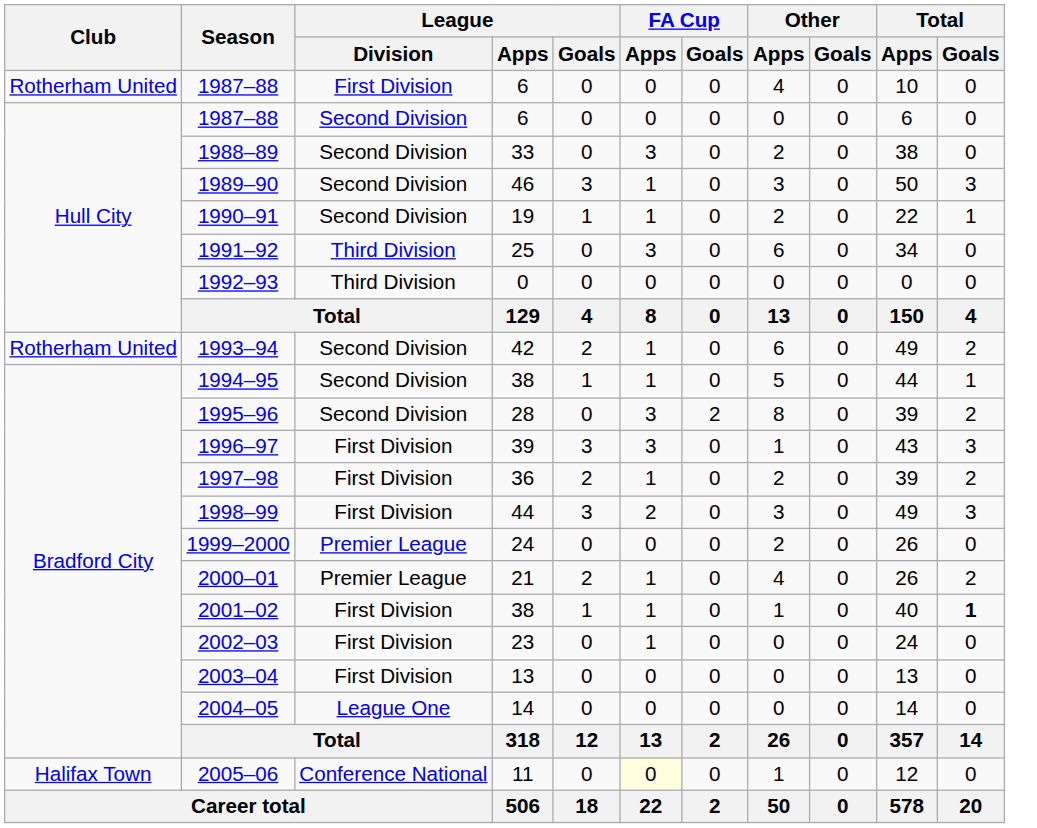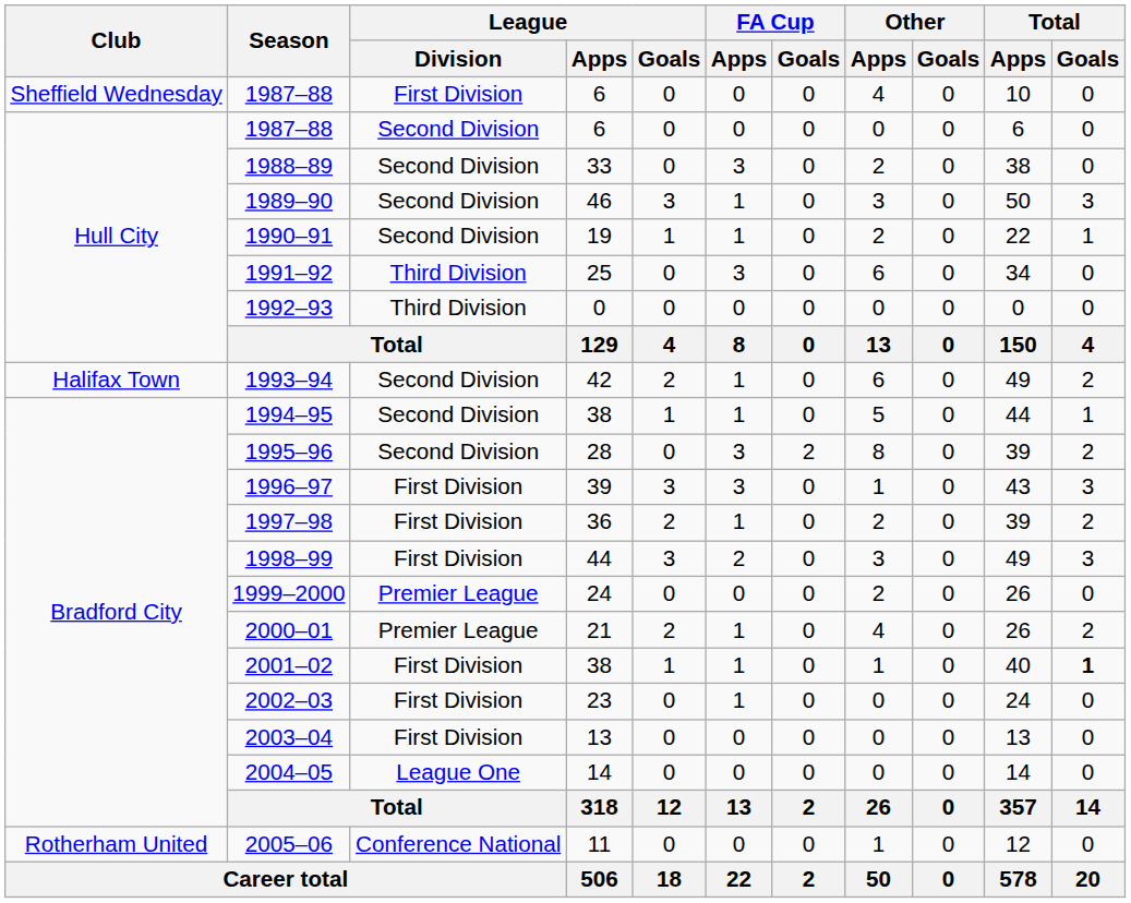 <table class="wikitable" style="text-align:center">
 <tr>
 <th rowspan="2">Club</th>
 <th rowspan="2">Season</th>
 <th colspan="3">League</th>
 <th colspan="2"><a href='#'>FA Cup</a></th>
 <th colspan="2">Other</th>
 <th colspan="2">Total</th>
 </tr>
 <tr>
 <th>Division</th>
 <th>Apps</th>
 <th>Goals</th>
 <th>Apps</th>
 <th>Goals</th>
 <th>Apps</th>
 <th>Goals</th>
 <th>Apps</th>
 <th>Goals</th>
 </tr>
 <tr>
-<td><a href='#'>Rotherham United</a></td>
+<td><a href='#'>Sheffield Wednesday</a></td>
 <td><a href='#'>1987–88</a></td>
 <td><a href='#'>First Division</a></td>
 <td>6</td>
 <td>0</td>
 <td>0</td>
 <td>0</td>
 <td>4</td>
 <td>0</td>
 <td>10</td>
 <td>0</td>
 </tr>
 <tr>
 <td rowspan="7"><a href='#'>Hull City</a></td>
 <td><a href='#'>1987–88</a></td>
 <td><a href='#'>Second Division</a></td>
 <td>6</td>
 <td>0</td>
 <td>0</td>
 <td>0</td>
 <td>0</td>
 <td>0</td>
 <td>6</td>
 <td>0</td>
 </tr>
 <tr>
 <td><a href='#'>1988–89</a></td>
 <td>Second Division</td>
 <td>33</td>
 <td>0</td>
 <td>3</td>
 <td>0</td>
 <td>2</td>
 <td>0</td>
 <td>38</td>
 <td>0</td>
 </tr>
 <tr>
 <td><a href='#'>1989–90</a></td>
 <td>Second Division</td>
 <td>46</td>
 <td>3</td>
 <td>1</td>
 <td>0</td>
 <td>3</td>
 <td>0</td>
 <td>50</td>
 <td>3</td>
 </tr>
 <tr>
 <td><a href='#'>1990–91</a></td>
 <td>Second Division</td>
 <td>19</td>
 <td>1</td>
 <td>1</td>
 <td>0</td>
 <td>2</td>
 <td>0</td>
 <td>22</td>
 <td>1</td>
 </tr>
 <tr>
 <td><a href='#'>1991–92</a></td>
 <td><a href='#'>Third Division</a></td>
 <td>25</td>
 <td>0</td>
 <td>3</td>
 <td>0</td>
 <td>6</td>
 <td>0</td>
 <td>34</td>
 <td>0</td>
 </tr>
 <tr>
 <td><a href='#'>1992–93</a></td>
 <td>Third Division</td>
 <td>0</td>
 <td>0</td>
 <td>0</td>
 <td>0</td>
 <td>0</td>
 <td>0</td>
 <td>0</td>
 <td>0</td>
 </tr>
 <tr>
 <th colspan="2">Total</th>
 <th>129</th>
 <th>4</th>
 <th>8</th>
 <th>0</th>
 <th>13</th>
 <th>0</th>
 <th>150</th>
 <th>4</th>
 </tr>
 <tr>
-<td><a href='#'>Rotherham United</a></td>
+<td><a href='#'>Halifax Town</a></td>
 <td><a href='#'>1993–94</a></td>
 <td>Second Division</td>
 <td>42</td>
 <td>2</td>
 <td>1</td>
 <td>0</td>
 <td>6</td>
 <td>0</td>
 <td>49</td>
 <td>2</td>
 </tr>
 <tr>
 <td rowspan="12"><a href='#'>Bradford City</a></td>
 <td><a href='#'>1994–95</a></td>
 <td>Second Division</td>
 <td>38</td>
 <td>1</td>
 <td>1</td>
 <td>0</td>
 <td>5</td>
 <td>0</td>
 <td>44</td>
 <td>1</td>
 </tr>
 <tr>
 <td><a href='#'>1995–96</a></td>
 <td>Second Division</td>
 <td>28</td>
 <td>0</td>
 <td>3</td>
 <td>2</td>
 <td>8</td>
 <td>0</td>
 <td>39</td>
 <td>2</td>
 </tr>
 <tr>
 <td><a href='#'>1996–97</a></td>
 <td>First Division</td>
 <td>39</td>
 <td>3</td>
 <td>3</td>
 <td>0</td>
 <td>1</td>
 <td>0</td>
 <td>43</td>
 <td>3</td>
 </tr>
 <tr>
 <td><a href='#'>1997–98</a></td>
 <td>First Division</td>
 <td>36</td>
 <td>2</td>
 <td>1</td>
 <td>0</td>
 <td>2</td>
 <td>0</td>
 <td>39</td>
 <td>2</td>
 </tr>
 <tr>
 <td><a href='#'>1998–99</a></td>
 <td>First Division</td>
 <td>44</td>
 <td>3</td>
 <td>2</td>
 <td>0</td>
 <td>3</td>
 <td>0</td>
 <td>49</td>
 <td>3</td>
 </tr>
 <tr>
 <td><a href='#'>1999–2000</a></td>
 <td><a href='#'>Premier League</a></td>
 <td>24</td>
 <td>0</td>
 <td>0</td>
 <td>0</td>
 <td>2</td>
 <td>0</td>
 <td>26</td>
 <td>0</td>
 </tr>
 <tr>
 <td><a href='#'>2000–01</a></td>
 <td>Premier League</td>
 <td>21</td>
 <td>2</td>
 <td>1</td>
 <td>0</td>
 <td>4</td>
 <td>0</td>
 <td>26</td>
 <td>2</td>
 </tr>
 <tr>
 <td><a href='#'>2001–02</a></td>
 <td>First Division</td>
 <td>38</td>
 <td>1</td>
 <td>1</td>
 <td>0</td>
 <td>1</td>
 <td>0</td>
 <td>40</td>
 <td><strong>1</strong></td>
 </tr>
 <tr>
 <td><a href='#'>2002–03</a></td>
 <td>First Division</td>
 <td>23</td>
 <td>0</td>
 <td>1</td>
 <td>0</td>
 <td>0</td>
 <td>0</td>
 <td>24</td>
 <td>0</td>
 </tr>
 <tr>
 <td><a href='#'>2003–04</a></td>
 <td>First Division</td>
 <td>13</td>
 <td>0</td>
 <td>0</td>
 <td>0</td>
 <td>0</td>
 <td>0</td>
 <td>13</td>
 <td>0</td>
 </tr>
 <tr>
 <td><a href='#'>2004–05</a></td>
 <td><a href='#'>League One</a></td>
 <td>14</td>
 <td>0</td>
 <td>0</td>
 <td>0</td>
 <td>0</td>
 <td>0</td>
 <td>14</td>
 <td>0</td>
 </tr>
 <tr>
 <th colspan="2">Total</th>
 <th>318</th>
 <th>12</th>
 <th>13</th>
 <th>2</th>
 <th>26</th>
 <th>0</th>
 <th>357</th>
 <th>14</th>
 </tr>
 <tr>
-<td><a href='#'>Halifax Town</a></td>
+<td><a href='#'>Rotherham United</a></td>
 <td><a href='#'>2005–06</a></td>
 <td><a href='#'>Conference National</a></td>
 <td>11</td>
 <td>0</td>
-<td style="background: lightyellow;">0</td>
+<td>0</td>
 <td>0</td>
 <td>1</td>
 <td>0</td>
 <td>12</td>
 <td>0</td>
 </tr>
 <tr>
 <th colspan="3">Career total</th>
 <th>506</th>
 <th>18</th>
 <th>22</th>
 <th>2</th>
 <th>50</th>
 <th>0</th>
 <th>578</th>
 <th>20</th>
 </tr>
 </table>
